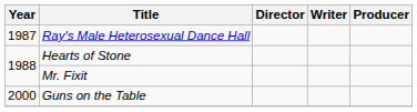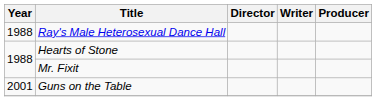 <table class="wikitable">
 <tr>
 <th>Year</th>
 <th>Title</th>
 <th>Director</th>
 <th>Writer</th>
 <th>Producer</th>
 </tr>
 <tr>
-<td>1987</td>
+<td>1988</td>
 <td><em><a href='#'>Ray's Male Heterosexual Dance Hall</a></em></td>
 <td></td>
 <td></td>
 <td></td>
 </tr>
 <tr>
 <td rowspan=2>1988</td>
 <td><em>Hearts of Stone</em></td>
 <td></td>
 <td></td>
 <td></td>
 </tr>
 <tr>
 <td><em>Mr. Fixit</em></td>
 <td></td>
 <td></td>
 <td></td>
 </tr>
 <tr>
-<td>2000</td>
+<td>2001</td>
 <td><em>Guns on the Table</em></td>
 <td></td>
 <td></td>
 <td></td>
 </tr>
 <tr>
 </tr>
 </table>
